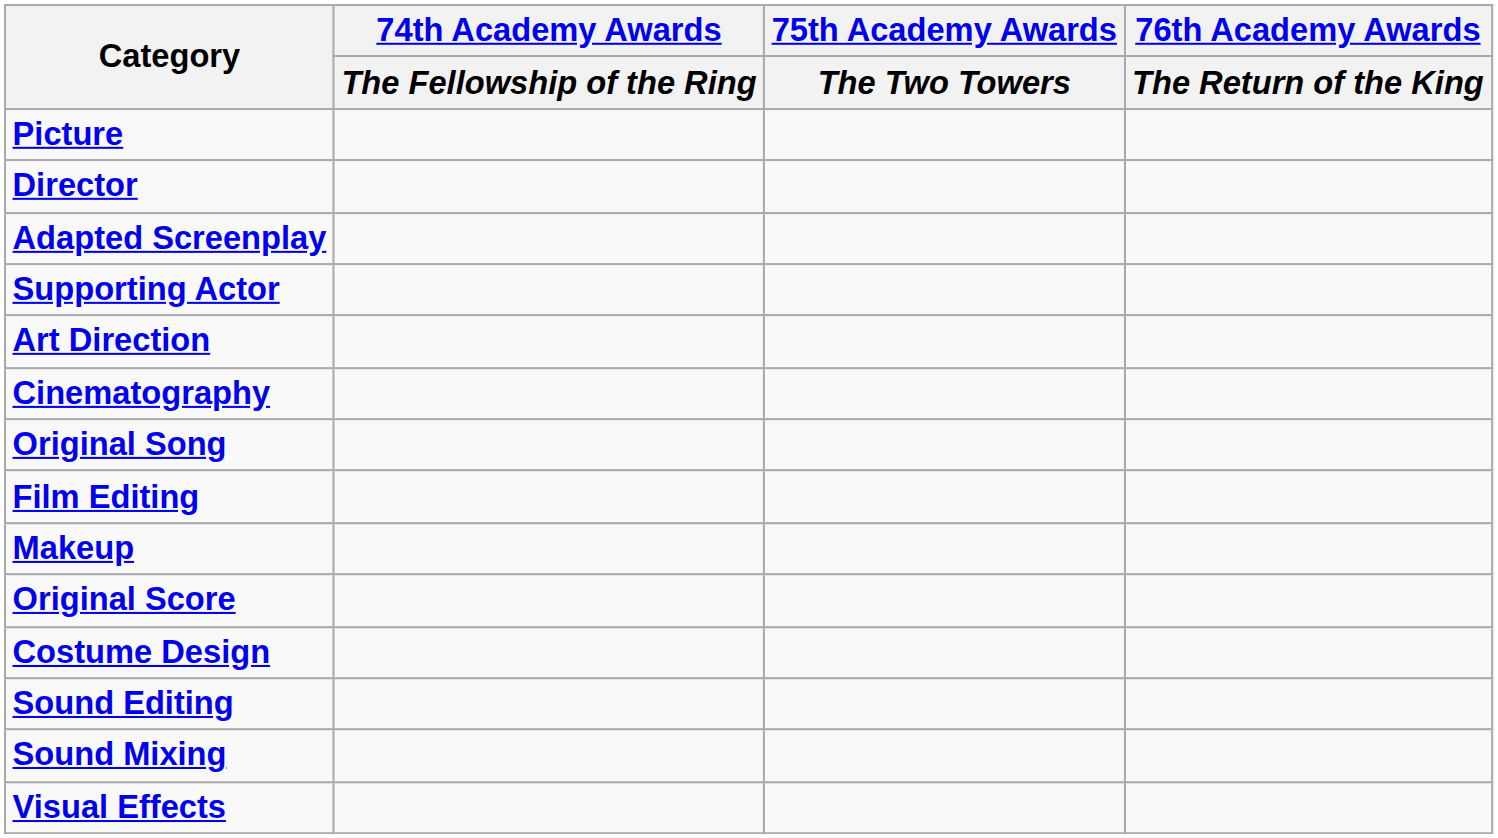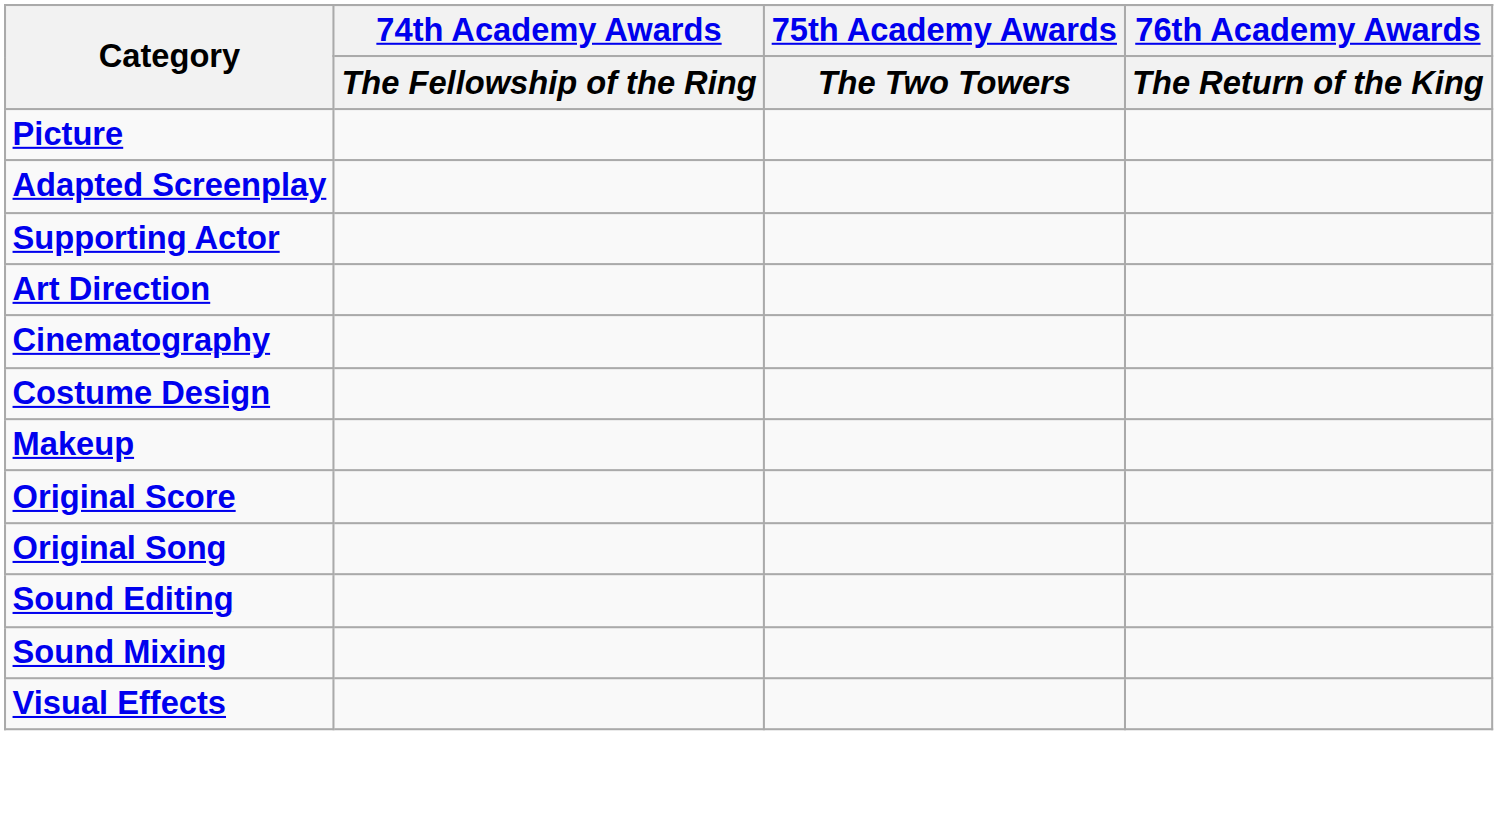 <table class="wikitable">
 <tr>
 <th rowspan="3">Category</th>
 </tr>
 <tr>
 <th><a href='#'>74th Academy Awards</a></th>
 <th><a href='#'>75th Academy Awards</a></th>
 <th><a href='#'>76th Academy Awards</a></th>
 </tr>
 <tr>
 <th><em>The Fellowship of the Ring</em></th>
 <th><em>The Two Towers</em></th>
 <th><em>The Return of the King</em></th>
 </tr>
 <tr>
 <td><strong><a href='#'>Picture</a></strong></td>
-<td></td>
-<td></td>
-<td></td>
-</tr>
-<tr>
-<td><strong><a href='#'>Director</a></strong></td>
 <td></td>
 <td></td>
 <td></td>
 </tr>
 <tr>
 <td><strong><a href='#'>Adapted Screenplay</a></strong></td>
 <td></td>
 <td></td>
 <td></td>
 </tr>
 <tr>
 <td><strong><a href='#'>Supporting Actor</a></strong></td>
 <td></td>
 <td></td>
 <td></td>
 </tr>
 <tr>
 <td><strong><a href='#'>Art Direction</a></strong></td>
 <td></td>
 <td></td>
 <td></td>
 </tr>
 <tr>
 <td><strong><a href='#'>Cinematography</a></strong></td>
 <td></td>
 <td></td>
 <td></td>
 </tr>
 <tr>
-<td><strong><a href='#'>Original Song</a></strong></td>
-<td></td>
-<td></td>
-<td></td>
-</tr>
-<tr>
-<td><strong><a href='#'>Film Editing</a></strong></td>
+<td><strong><a href='#'>Costume Design</a></strong></td>
 <td></td>
 <td></td>
 <td></td>
 </tr>
 <tr>
 <td><strong><a href='#'>Makeup</a></strong></td>
 <td></td>
 <td></td>
 <td></td>
 </tr>
 <tr>
 <td><strong><a href='#'>Original Score</a></strong></td>
 <td></td>
 <td></td>
 <td></td>
 </tr>
 <tr>
-<td><strong><a href='#'>Costume Design</a></strong></td>
+<td><strong><a href='#'>Original Song</a></strong></td>
 <td></td>
 <td></td>
 <td></td>
 </tr>
 <tr>
 <td><strong><a href='#'>Sound Editing</a></strong></td>
 <td></td>
 <td></td>
 <td></td>
 </tr>
 <tr>
 <td><strong><a href='#'>Sound Mixing</a></strong></td>
 <td></td>
 <td></td>
 <td></td>
 </tr>
 <tr>
 <td><strong><a href='#'>Visual Effects</a></strong></td>
 <td></td>
 <td></td>
 <td></td>
 </tr>
 </table>
